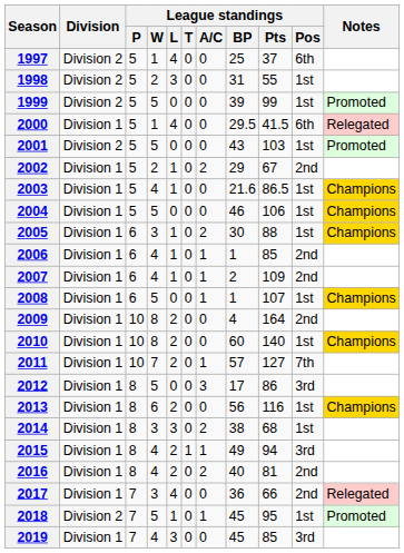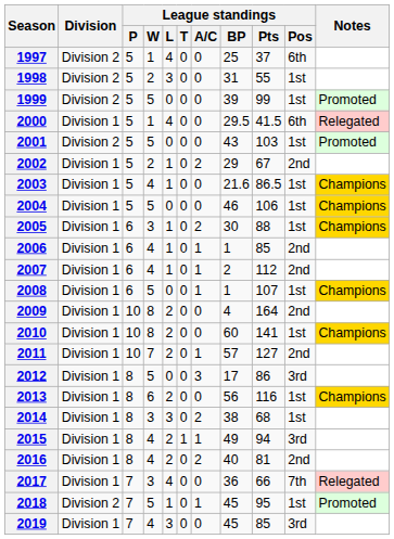 <table class="wikitable sortable">
 <tr>
 <th scope="col" rowspan="2">Season</th>
 <th scope="col" rowspan="2">Division</th>
 <th scope="col" colspan="8">League standings</th>
 <th scope="col" rowspan="2">Notes</th>
 </tr>
 <tr>
 <th scope="col">P</th>
 <th scope="col">W</th>
 <th scope="col">L</th>
 <th scope="col">T</th>
 <th scope="col">A/C</th>
 <th scope="col">BP</th>
 <th scope="col">Pts</th>
 <th scope="col">Pos</th>
 </tr>
 <tr>
 <th scope="row"><a href='#'>1997</a></th>
 <td>Division 2</td>
 <td>5</td>
 <td>1</td>
 <td>4</td>
 <td>0</td>
 <td>0</td>
 <td>25</td>
 <td>37</td>
 <td>6th</td>
 <td style="background: white;"></td>
 </tr>
 <tr>
 <th scope="row"><a href='#'>1998</a></th>
 <td>Division 2</td>
 <td>5</td>
 <td>2</td>
 <td>3</td>
 <td>0</td>
 <td>0</td>
 <td>31</td>
 <td>55</td>
 <td>1st</td>
 <td style="background: white;"></td>
 </tr>
 <tr>
 <th scope="row"><a href='#'>1999</a></th>
 <td>Division 2</td>
 <td>5</td>
 <td>5</td>
 <td>0</td>
 <td>0</td>
 <td>0</td>
 <td>39</td>
 <td>99</td>
 <td>1st</td>
 <td style="background: #dfd;">Promoted</td>
 </tr>
 <tr>
 <th scope="row"><a href='#'>2000</a></th>
 <td>Division 1</td>
 <td>5</td>
 <td>1</td>
 <td>4</td>
 <td>0</td>
 <td>0</td>
 <td>29.5</td>
 <td>41.5</td>
 <td>6th</td>
 <td style="background: #FFCCCC;">Relegated</td>
 </tr>
 <tr>
 <th scope="row"><a href='#'>2001</a></th>
 <td>Division 2</td>
 <td>5</td>
 <td>5</td>
 <td>0</td>
 <td>0</td>
 <td>0</td>
 <td>43</td>
 <td>103</td>
 <td>1st</td>
 <td style="background: #dfd;">Promoted</td>
 </tr>
 <tr>
 <th scope="row"><a href='#'>2002</a></th>
 <td>Division 1</td>
 <td>5</td>
 <td>2</td>
 <td>1</td>
 <td>0</td>
 <td>2</td>
 <td>29</td>
 <td>67</td>
 <td>2nd</td>
 <td style="background: white;"></td>
 </tr>
 <tr>
 <th scope="row"><a href='#'>2003</a></th>
 <td>Division 1</td>
 <td>5</td>
 <td>4</td>
 <td>1</td>
 <td>0</td>
 <td>0</td>
 <td>21.6</td>
 <td>86.5</td>
 <td>1st</td>
 <td style="background: gold;">Champions</td>
 </tr>
 <tr>
 <th scope="row"><a href='#'>2004</a></th>
 <td>Division 1</td>
 <td>5</td>
 <td>5</td>
 <td>0</td>
 <td>0</td>
 <td>0</td>
 <td>46</td>
 <td>106</td>
 <td>1st</td>
 <td style="background: gold;">Champions</td>
 </tr>
 <tr>
 <th scope="row"><a href='#'>2005</a></th>
 <td>Division 1</td>
 <td>6</td>
 <td>3</td>
 <td>1</td>
 <td>0</td>
 <td>2</td>
 <td>30</td>
 <td>88</td>
 <td>1st</td>
 <td style="background: gold;">Champions</td>
 </tr>
 <tr>
 <th scope="row"><a href='#'>2006</a></th>
 <td>Division 1</td>
 <td>6</td>
 <td>4</td>
 <td>1</td>
 <td>0</td>
 <td>1</td>
 <td>1</td>
 <td>85</td>
 <td>2nd</td>
 <td style="background: white;"></td>
 </tr>
 <tr>
 <th scope="row"><a href='#'>2007</a></th>
 <td>Division 1</td>
 <td>6</td>
 <td>4</td>
 <td>1</td>
 <td>0</td>
 <td>1</td>
 <td>2</td>
-<td>109</td>
+<td>112</td>
 <td>2nd</td>
 <td style="background: white;"></td>
 </tr>
 <tr>
 <th scope="row"><a href='#'>2008</a></th>
 <td>Division 1</td>
 <td>6</td>
 <td>5</td>
 <td>0</td>
 <td>0</td>
 <td>1</td>
 <td>1</td>
 <td>107</td>
 <td>1st</td>
 <td style="background: gold;">Champions</td>
 </tr>
 <tr>
 <th scope="row"><a href='#'>2009</a></th>
 <td>Division 1</td>
 <td>10</td>
 <td>8</td>
 <td>2</td>
 <td>0</td>
 <td>0</td>
 <td>4</td>
 <td>164</td>
 <td>2nd</td>
 <td style="background: white;"></td>
 </tr>
 <tr>
 <th scope="row"><a href='#'>2010</a></th>
 <td>Division 1</td>
 <td>10</td>
 <td>8</td>
 <td>2</td>
 <td>0</td>
 <td>0</td>
 <td>60</td>
-<td>140</td>
+<td>141</td>
 <td>1st</td>
 <td style="background: gold;">Champions</td>
 </tr>
 <tr>
 <th scope="row"><a href='#'>2011</a></th>
 <td>Division 1</td>
 <td>10</td>
 <td>7</td>
 <td>2</td>
 <td>0</td>
 <td>1</td>
 <td>57</td>
 <td>127</td>
-<td>7th</td>
+<td>2nd</td>
 <td style="background: white;"></td>
 </tr>
 <tr>
 <th scope="row"><a href='#'>2012</a></th>
 <td>Division 1</td>
 <td>8</td>
 <td>5</td>
 <td>0</td>
 <td>0</td>
 <td>3</td>
 <td>17</td>
 <td>86</td>
 <td>3rd</td>
 <td style="background: white;"></td>
 </tr>
 <tr>
 <th scope="row"><a href='#'>2013</a></th>
 <td>Division 1</td>
 <td>8</td>
 <td>6</td>
 <td>2</td>
 <td>0</td>
 <td>0</td>
 <td>56</td>
 <td>116</td>
 <td>1st</td>
 <td style="background: gold;">Champions</td>
 </tr>
 <tr>
 <th scope="row"><a href='#'>2014</a></th>
 <td>Division 1</td>
 <td>8</td>
 <td>3</td>
 <td>3</td>
 <td>0</td>
 <td>2</td>
 <td>38</td>
 <td>68</td>
 <td>1st</td>
 <td style="background: white;"></td>
 </tr>
 <tr>
 <th scope="row"><a href='#'>2015</a></th>
 <td>Division 1</td>
 <td>8</td>
 <td>4</td>
 <td>2</td>
 <td>1</td>
 <td>1</td>
 <td>49</td>
 <td>94</td>
 <td>3rd</td>
 <td style="background: white;"></td>
 </tr>
 <tr>
 <th scope="row"><a href='#'>2016</a></th>
 <td>Division 1</td>
 <td>8</td>
 <td>4</td>
 <td>2</td>
 <td>0</td>
 <td>2</td>
 <td>40</td>
 <td>81</td>
 <td>2nd</td>
 <td style="background: white;"></td>
 </tr>
 <tr>
 <th scope="row"><a href='#'>2017</a></th>
 <td>Division 1</td>
 <td>7</td>
 <td>3</td>
 <td>4</td>
 <td>0</td>
 <td>0</td>
 <td>36</td>
 <td>66</td>
-<td>2nd</td>
+<td>7th</td>
 <td style="background: #FFCCCC;">Relegated</td>
 </tr>
 <tr>
 <th scope="row"><a href='#'>2018</a></th>
 <td>Division 2</td>
 <td>7</td>
 <td>5</td>
 <td>1</td>
 <td>0</td>
 <td>1</td>
 <td>45</td>
 <td>95</td>
 <td>1st</td>
 <td style="background: #dfd;">Promoted</td>
 </tr>
 <tr>
 <th scope="row"><a href='#'>2019</a></th>
 <td>Division 1</td>
 <td>7</td>
 <td>4</td>
 <td>3</td>
 <td>0</td>
 <td>0</td>
 <td>45</td>
 <td>85</td>
 <td>3rd</td>
 <td style="background: white;"></td>
 </tr>
 </table>
